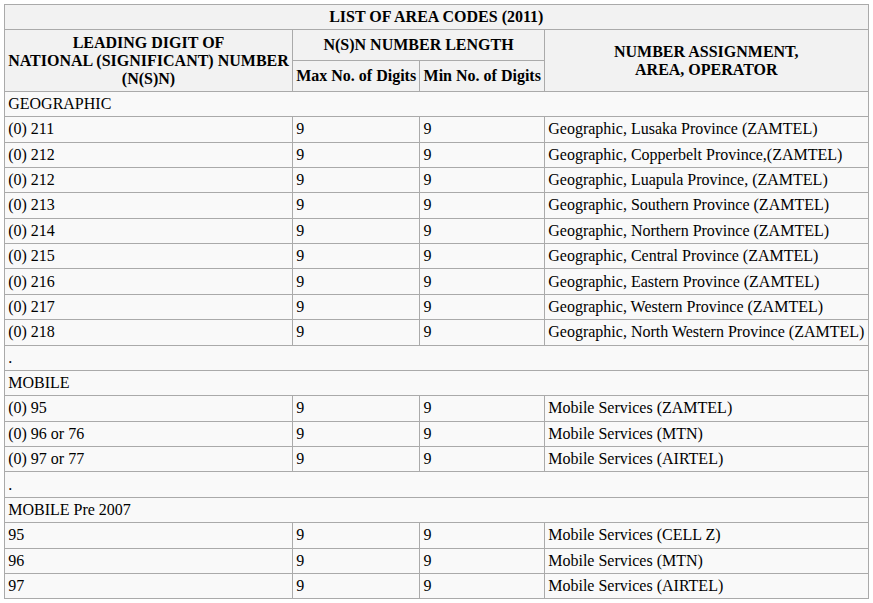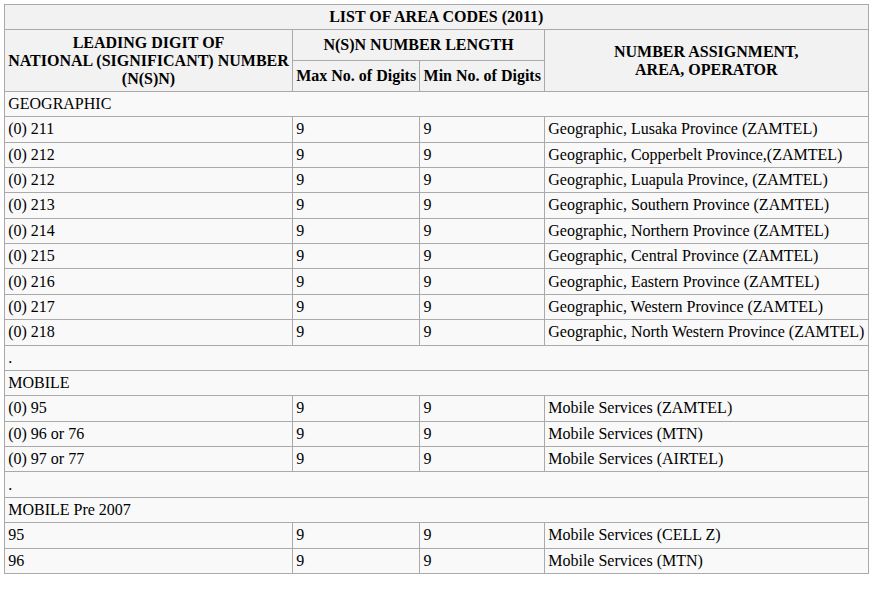 <table class="wikitable">
 <tr>
 <th colspan="4">LIST OF AREA CODES (2011)</th>
 </tr>
 <tr>
 <th rowspan="2">LEADING DIGIT OF<br>NATIONAL (SIGNIFICANT) NUMBER<br>(N(S)N)</th>
 <th colspan="2">N(S)N NUMBER LENGTH</th>
 <th rowspan="2">NUMBER ASSIGNMENT,<br>AREA, OPERATOR</th>
 </tr>
 <tr>
 <th>Max No. of Digits</th>
 <th>Min No. of Digits</th>
 </tr>
 <tr>
 <td colspan="4">GEOGRAPHIC</td>
 </tr>
 <tr>
 <td>(0) 211</td>
 <td>9</td>
 <td>9</td>
 <td>Geographic, Lusaka Province (ZAMTEL)</td>
 </tr>
 <tr>
 <td>(0) 212</td>
 <td>9</td>
 <td>9</td>
 <td>Geographic, Copperbelt Province,(ZAMTEL)</td>
 </tr>
 <tr>
 <td>(0) 212</td>
 <td>9</td>
 <td>9</td>
 <td>Geographic, Luapula Province, (ZAMTEL)</td>
 </tr>
 <tr>
 <td>(0) 213</td>
 <td>9</td>
 <td>9</td>
 <td>Geographic, Southern Province (ZAMTEL)</td>
 </tr>
 <tr>
 <td>(0) 214</td>
 <td>9</td>
 <td>9</td>
 <td>Geographic, Northern Province (ZAMTEL)</td>
 </tr>
 <tr>
 <td>(0) 215</td>
 <td>9</td>
 <td>9</td>
 <td>Geographic, Central Province (ZAMTEL)</td>
 </tr>
 <tr>
 <td>(0) 216</td>
 <td>9</td>
 <td>9</td>
 <td>Geographic, Eastern Province (ZAMTEL)</td>
 </tr>
 <tr>
 <td>(0) 217</td>
 <td>9</td>
 <td>9</td>
 <td>Geographic, Western Province (ZAMTEL)</td>
 </tr>
 <tr>
 <td>(0) 218</td>
 <td>9</td>
 <td>9</td>
 <td>Geographic, North Western Province (ZAMTEL)</td>
 </tr>
 <tr>
 <td colspan="4">.</td>
 </tr>
 <tr>
 <td colspan="4">MOBILE</td>
 </tr>
 <tr>
 <td>(0) 95</td>
 <td>9</td>
 <td>9</td>
 <td>Mobile Services (ZAMTEL)</td>
 </tr>
 <tr>
 <td>(0) 96 or 76</td>
 <td>9</td>
 <td>9</td>
 <td>Mobile Services (MTN)</td>
 </tr>
 <tr>
 <td>(0) 97 or 77</td>
 <td>9</td>
 <td>9</td>
 <td>Mobile Services (AIRTEL)</td>
 </tr>
 <tr>
 <td colspan="4">.</td>
 </tr>
 <tr>
 <td colspan="4">MOBILE Pre 2007</td>
 </tr>
 <tr>
 <td>95</td>
 <td>9</td>
 <td>9</td>
 <td>Mobile Services (CELL Z)</td>
 </tr>
 <tr>
 <td>96</td>
 <td>9</td>
 <td>9</td>
 <td>Mobile Services (MTN)</td>
 </tr>
-<tr>
-<td>97</td>
-<td>9</td>
-<td>9</td>
-<td>Mobile Services (AIRTEL)</td>
-</tr>
 </table>
